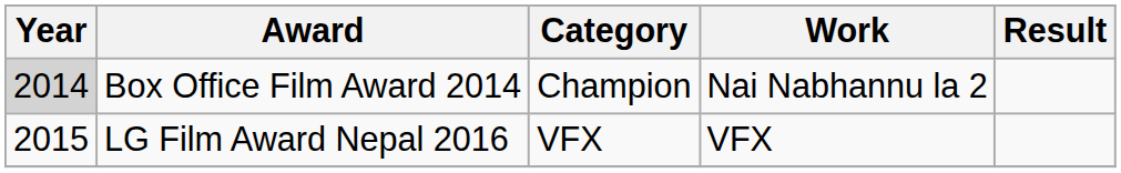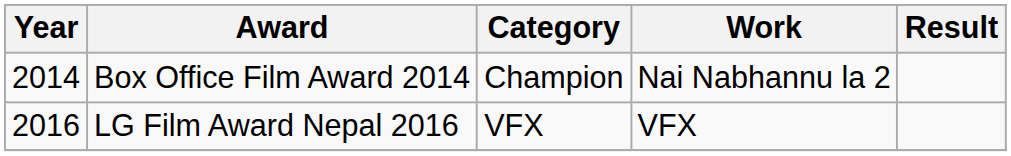 <table class="wikitable sortable">
 <tr>
 <th>Year</th>
 <th>Award</th>
 <th>Category</th>
 <th>Work</th>
 <th>Result</th>
 </tr>
 <tr>
-<td style="background: lightgrey;">2014</td>
+<td>2014</td>
 <td>Box Office Film Award 2014</td>
 <td>Champion</td>
 <td>Nai Nabhannu la 2</td>
 <td></td>
 </tr>
 <tr>
-<td>2015</td>
+<td>2016</td>
 <td>LG Film Award Nepal 2016</td>
 <td>VFX</td>
 <td>VFX</td>
 <td></td>
 </tr>
 <tr>
 </tr>
 </table>
